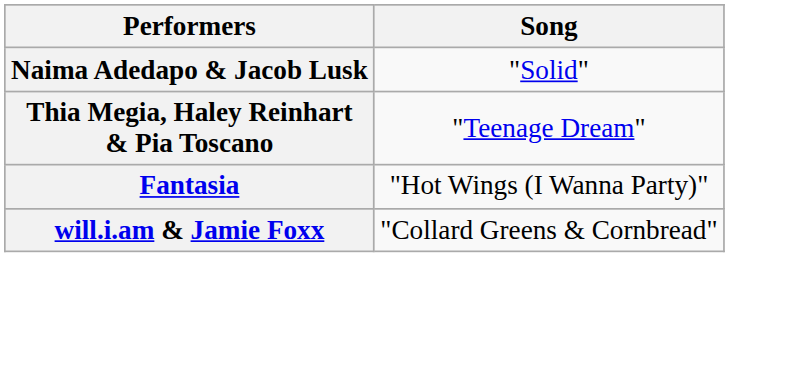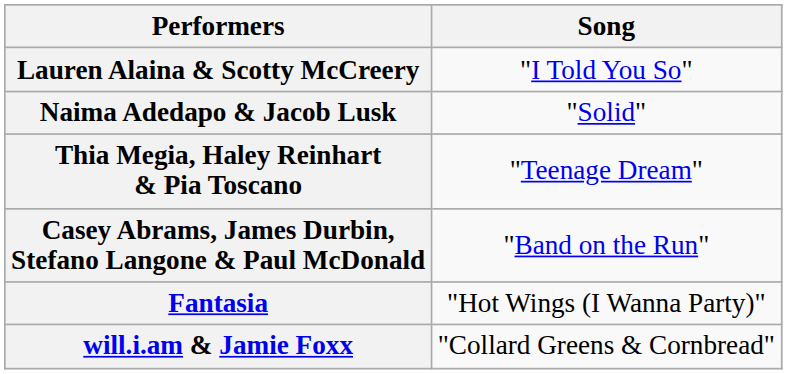 <table class="wikitable unsortable" style="text-align:center;">
 <tr>
 <th scope="col">Performers</th>
 <th scope="col">Song</th>
+</tr>
+<tr>
+<th scope="row">Lauren Alaina & Scotty McCreery</th>
+<td>"<a href='#'>I Told You So</a>"</td>
 </tr>
 <tr>
 <th scope="row">Naima Adedapo & Jacob Lusk</th>
 <td>"<a href='#'>Solid</a>"</td>
 </tr>
 <tr>
 <th scope="row">Thia Megia, Haley Reinhart<br>& Pia Toscano</th>
 <td>"<a href='#'>Teenage Dream</a>"</td>
 </tr>
 <tr>
+<th scope="row">Casey Abrams, James Durbin,<br>Stefano Langone & Paul McDonald</th>
+<td>"<a href='#'>Band on the Run</a>"</td>
+</tr>
+<tr>
 <th scope="row"><a href='#'>Fantasia</a></th>
 <td>"Hot Wings (I Wanna Party)"</td>
 </tr>
 <tr>
 <th scope="row"><a href='#'>will.i.am</a> & <a href='#'>Jamie Foxx</a></th>
 <td>"Collard Greens & Cornbread"</td>
 </tr>
 </table>
